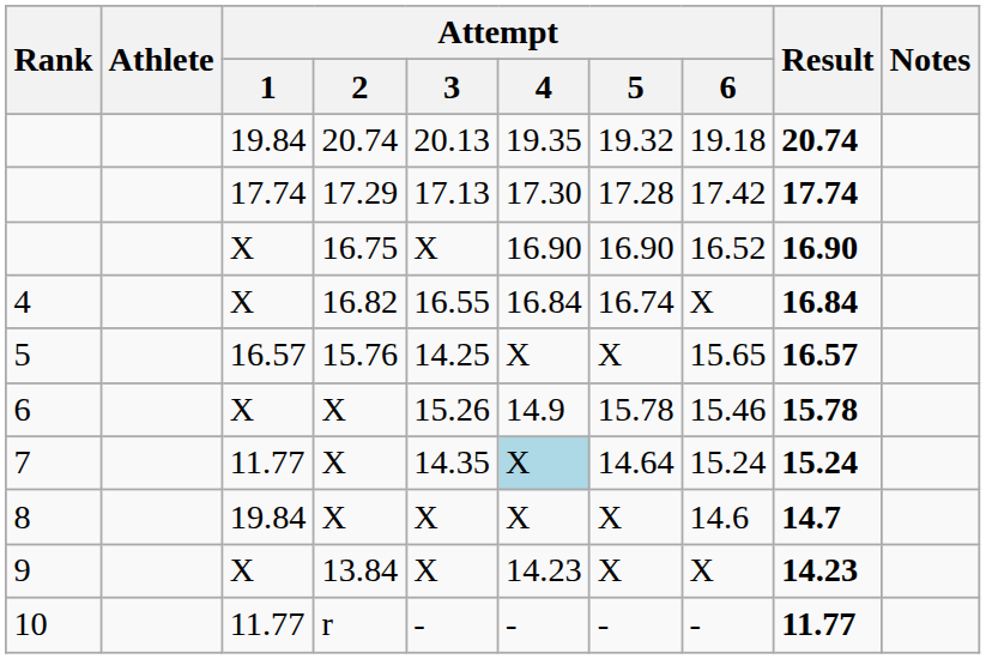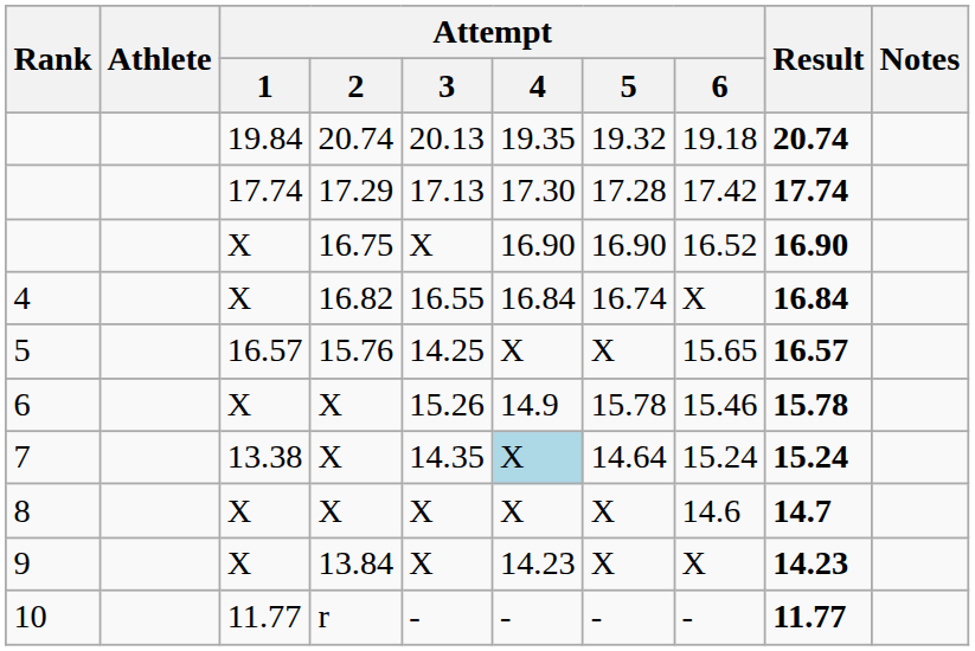 <table class='wikitable'>
 <tr>
 <th rowspan=2>Rank</th>
 <th rowspan=2>Athlete</th>
 <th colspan=6>Attempt</th>
 <th rowspan=2>Result</th>
 <th rowspan=2>Notes</th>
 </tr>
 <tr>
 <th>1</th>
 <th>2</th>
 <th>3</th>
 <th>4</th>
 <th>5</th>
 <th>6</th>
 </tr>
 <tr>
 <td></td>
 <td align=left></td>
 <td>19.84</td>
 <td>20.74</td>
 <td>20.13</td>
 <td>19.35</td>
 <td>19.32</td>
 <td>19.18</td>
 <td><strong> 20.74 </strong></td>
 <td></td>
 </tr>
 <tr>
 <td></td>
 <td align=left></td>
 <td>17.74</td>
 <td>17.29</td>
 <td>17.13</td>
 <td>17.30</td>
 <td>17.28</td>
 <td>17.42</td>
 <td><strong> 17.74 </strong></td>
 <td></td>
 </tr>
 <tr>
 <td></td>
 <td align=left></td>
 <td>X</td>
 <td>16.75</td>
 <td>X</td>
 <td>16.90</td>
 <td>16.90</td>
 <td>16.52</td>
 <td><strong> 16.90 </strong></td>
 <td></td>
 </tr>
 <tr>
 <td>4</td>
 <td align=left></td>
 <td>X</td>
 <td>16.82</td>
 <td>16.55</td>
 <td>16.84</td>
 <td>16.74</td>
 <td>X</td>
 <td><strong> 16.84 </strong></td>
 <td></td>
 </tr>
 <tr>
 <td>5</td>
 <td align=left></td>
 <td>16.57</td>
 <td>15.76</td>
 <td>14.25</td>
 <td>X</td>
 <td>X</td>
 <td>15.65</td>
 <td><strong> 16.57  </strong></td>
 <td></td>
 </tr>
 <tr>
 <td>6</td>
 <td align=left></td>
 <td>X</td>
 <td>X</td>
 <td>15.26</td>
 <td>14.9</td>
 <td>15.78</td>
 <td>15.46</td>
 <td><strong> 15.78 </strong></td>
 <td></td>
 </tr>
 <tr>
 <td>7</td>
 <td align=left></td>
-<td>11.77</td>
+<td>13.38</td>
 <td>X</td>
 <td>14.35</td>
 <td style="background: lightblue;">X</td>
 <td>14.64</td>
 <td>15.24</td>
 <td><strong>  15.24 </strong></td>
 <td></td>
 </tr>
 <tr>
 <td>8</td>
 <td align=left></td>
-<td>19.84</td>
+<td>X</td>
 <td>X</td>
 <td>X</td>
 <td>X</td>
 <td>X</td>
 <td>14.6</td>
 <td><strong> 14.7 </strong></td>
 <td></td>
 </tr>
 <tr>
 <td>9</td>
 <td align=left></td>
 <td>X</td>
 <td>13.84</td>
 <td>X</td>
 <td>14.23</td>
 <td>X</td>
 <td>X</td>
 <td><strong> 14.23  </strong></td>
 <td></td>
 </tr>
 <tr>
 <td>10</td>
 <td align=left></td>
 <td>11.77</td>
 <td>r</td>
 <td>-</td>
 <td>-</td>
 <td>-</td>
 <td>-</td>
 <td><strong> 11.77 </strong></td>
 <td></td>
 </tr>
 </table>
